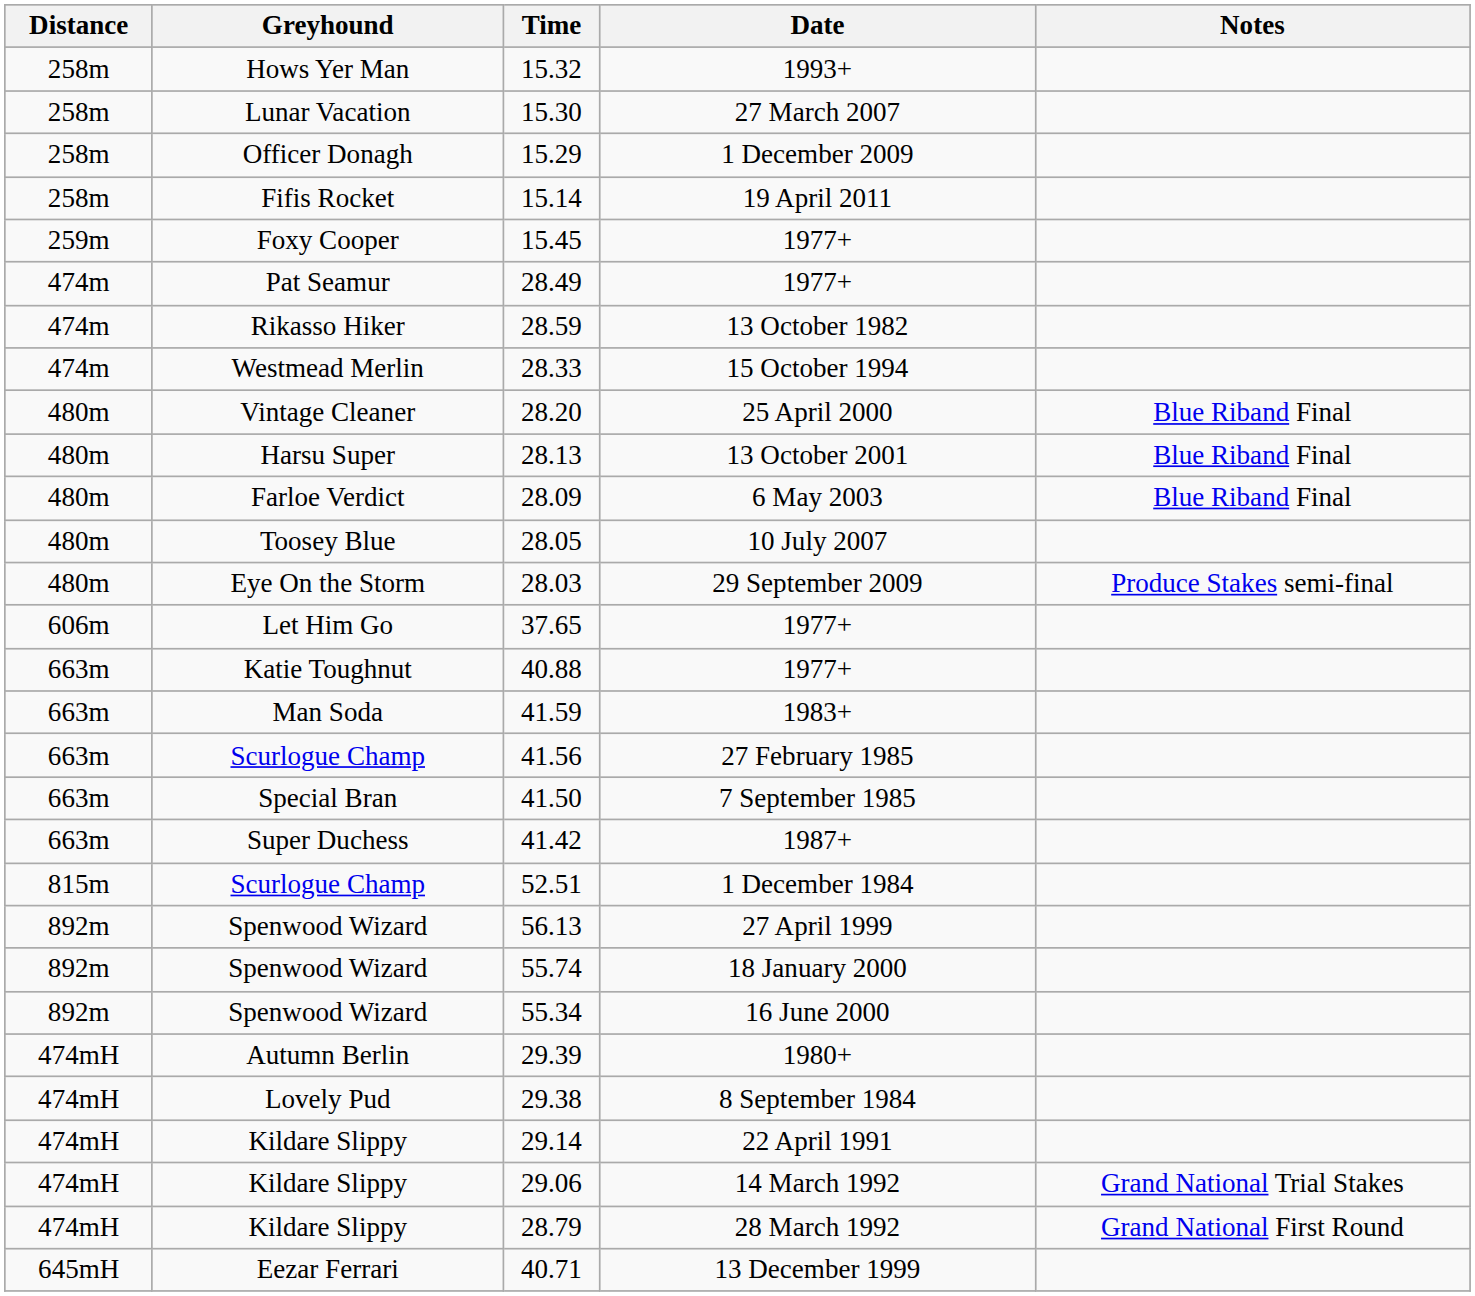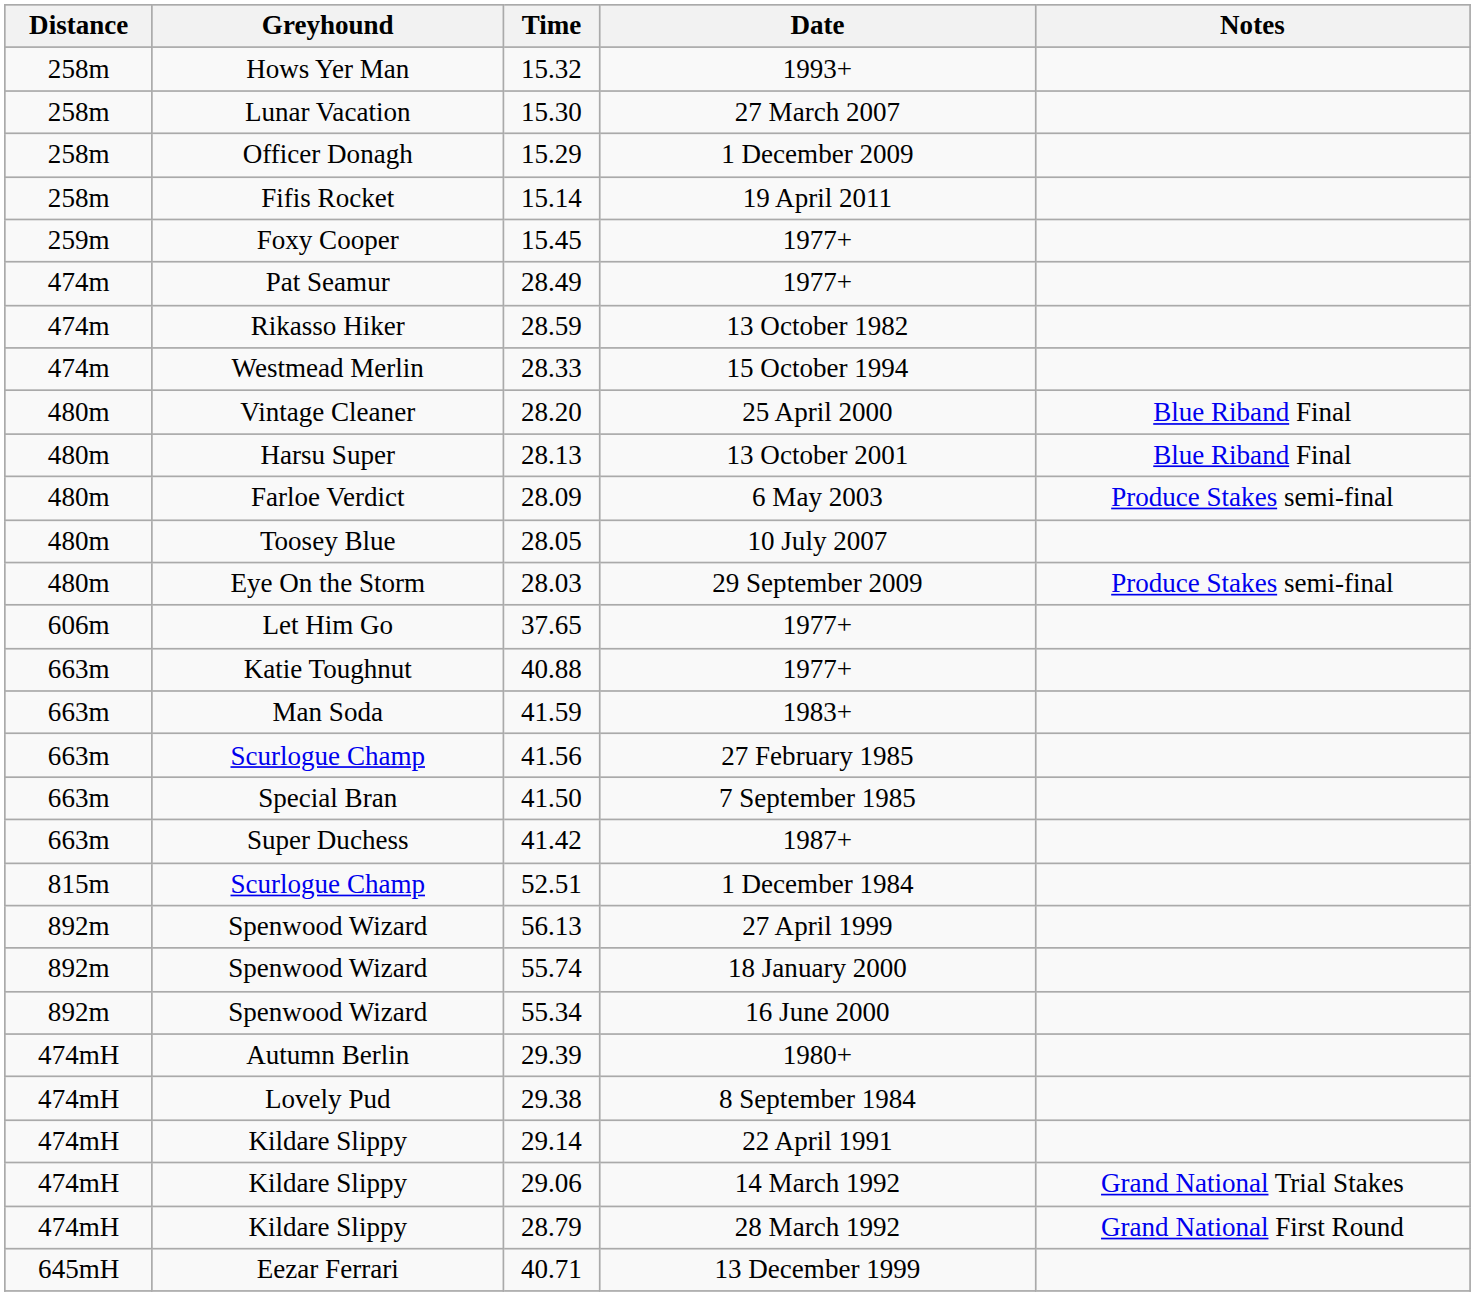 <table class="wikitable" style="font-size: 100%">
 <tr>
 <th width=80>Distance</th>
 <th width=200>Greyhound</th>
 <th width=50>Time</th>
 <th width=250>Date</th>
 <th width=250>Notes</th>
 </tr>
 <tr align=center>
 <td>258m</td>
 <td>Hows Yer Man</td>
 <td>15.32</td>
 <td>1993+</td>
 <td></td>
 </tr>
 <tr align=center>
 <td>258m</td>
 <td>Lunar Vacation</td>
 <td>15.30</td>
 <td>27 March 2007</td>
 <td></td>
 </tr>
 <tr align=center>
 <td>258m</td>
 <td>Officer Donagh</td>
 <td>15.29</td>
 <td>1 December 2009</td>
 <td></td>
 </tr>
 <tr align=center>
 <td>258m</td>
 <td>Fifis Rocket</td>
 <td>15.14</td>
 <td>19 April 2011</td>
 <td></td>
 </tr>
 <tr align=center>
 <td>259m</td>
 <td>Foxy Cooper</td>
 <td>15.45</td>
 <td>1977+</td>
 <td></td>
 </tr>
 <tr align=center>
 <td>474m</td>
 <td>Pat Seamur</td>
 <td>28.49</td>
 <td>1977+</td>
 <td></td>
 </tr>
 <tr align=center>
 <td>474m</td>
 <td>Rikasso Hiker</td>
 <td>28.59</td>
 <td>13 October 1982</td>
 <td></td>
 </tr>
 <tr align=center>
 <td>474m</td>
 <td>Westmead Merlin</td>
 <td>28.33</td>
 <td>15 October 1994</td>
 <td></td>
 </tr>
 <tr align=center>
 <td>480m</td>
 <td>Vintage Cleaner</td>
 <td>28.20</td>
 <td>25 April 2000</td>
 <td><a href='#'>Blue Riband</a> Final</td>
 </tr>
 <tr align=center>
 <td>480m</td>
 <td>Harsu Super</td>
 <td>28.13</td>
 <td>13 October 2001</td>
 <td><a href='#'>Blue Riband</a> Final</td>
 </tr>
 <tr align=center>
 <td>480m</td>
 <td>Farloe Verdict</td>
 <td>28.09</td>
 <td>6 May 2003</td>
-<td><a href='#'>Blue Riband</a> Final</td>
+<td><a href='#'>Produce Stakes</a> semi-final</td>
 </tr>
 <tr align=center>
 <td>480m</td>
 <td>Toosey Blue</td>
 <td>28.05</td>
 <td>10 July 2007</td>
 <td></td>
 </tr>
 <tr align=center>
 <td>480m</td>
 <td>Eye On the Storm</td>
 <td>28.03</td>
 <td>29 September 2009</td>
 <td><a href='#'>Produce Stakes</a> semi-final</td>
 </tr>
 <tr align=center>
 <td>606m</td>
 <td>Let Him Go</td>
 <td>37.65</td>
 <td>1977+</td>
 <td></td>
 </tr>
 <tr align=center>
 <td>663m</td>
 <td>Katie Toughnut</td>
 <td>40.88</td>
 <td>1977+</td>
 <td></td>
 </tr>
 <tr align=center>
 <td>663m</td>
 <td>Man Soda</td>
 <td>41.59</td>
 <td>1983+</td>
 <td></td>
 </tr>
 <tr align=center>
 <td>663m</td>
 <td><a href='#'>Scurlogue Champ</a></td>
 <td>41.56</td>
 <td>27 February 1985</td>
 <td></td>
 </tr>
 <tr align=center>
 <td>663m</td>
 <td>Special Bran</td>
 <td>41.50</td>
 <td>7 September 1985</td>
 <td></td>
 </tr>
 <tr align=center>
 <td>663m</td>
 <td>Super Duchess</td>
 <td>41.42</td>
 <td>1987+</td>
 <td></td>
 </tr>
 <tr align=center>
 <td>815m</td>
 <td><a href='#'>Scurlogue Champ</a></td>
 <td>52.51</td>
 <td>1 December 1984</td>
 <td></td>
 </tr>
 <tr align=center>
 <td>892m</td>
 <td>Spenwood Wizard</td>
 <td>56.13</td>
 <td>27 April 1999</td>
 <td></td>
 </tr>
 <tr align=center>
 <td>892m</td>
 <td>Spenwood Wizard</td>
 <td>55.74</td>
 <td>18 January 2000</td>
 <td></td>
 </tr>
 <tr align=center>
 <td>892m</td>
 <td>Spenwood Wizard</td>
 <td>55.34</td>
 <td>16 June 2000</td>
 <td></td>
 </tr>
 <tr align=center>
 <td>474mH</td>
 <td>Autumn Berlin</td>
 <td>29.39</td>
 <td>1980+</td>
 <td></td>
 </tr>
 <tr align=center>
 <td>474mH</td>
 <td>Lovely Pud</td>
 <td>29.38</td>
 <td>8 September 1984</td>
 <td></td>
 </tr>
 <tr align=center>
 <td>474mH</td>
 <td>Kildare Slippy</td>
 <td>29.14</td>
 <td>22 April 1991</td>
 <td></td>
 </tr>
 <tr align=center>
 <td>474mH</td>
 <td>Kildare Slippy</td>
 <td>29.06</td>
 <td>14 March 1992</td>
 <td><a href='#'>Grand National</a> Trial Stakes</td>
 </tr>
 <tr align=center>
 <td>474mH</td>
 <td>Kildare Slippy</td>
 <td>28.79</td>
 <td>28 March 1992</td>
 <td><a href='#'>Grand National</a> First Round</td>
 </tr>
 <tr align=center>
 <td>645mH</td>
 <td>Eezar Ferrari</td>
 <td>40.71</td>
 <td>13 December 1999</td>
 <td></td>
 </tr>
 </table>
